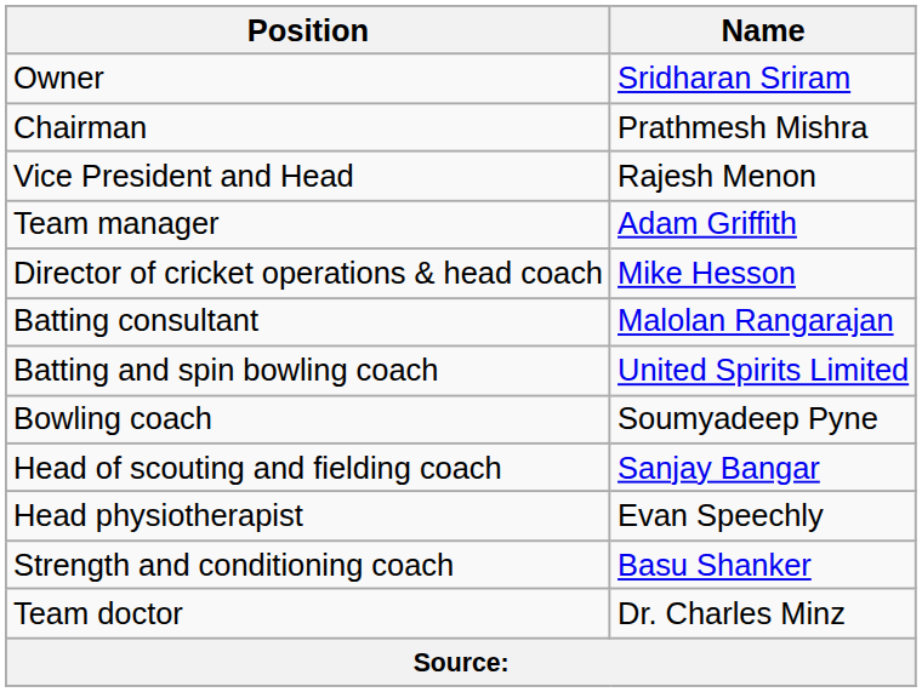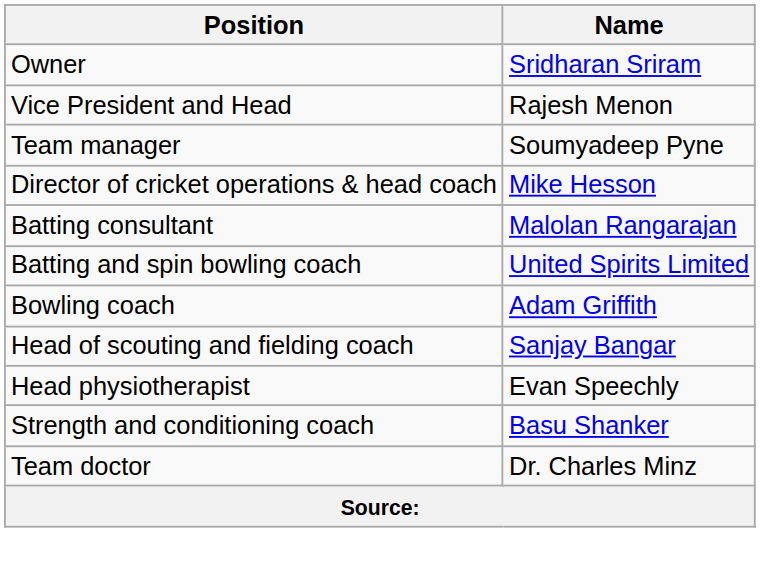 <table class="wikitable"  style="font-size:85%;">
 <tr>
 <th>Position</th>
 <th>Name</th>
 </tr>
 <tr>
 <td>Owner</td>
 <td><a href='#'>Sridharan Sriram</a></td>
 </tr>
 <tr>
-<td>Chairman</td>
-<td>Prathmesh Mishra</td>
-</tr>
-<tr>
 <td>Vice President and Head</td>
 <td>Rajesh Menon</td>
 </tr>
 <tr>
 <td>Team manager</td>
-<td><a href='#'>Adam Griffith</a></td>
+<td>Soumyadeep Pyne</td>
 </tr>
 <tr>
 <td>Director of cricket operations & head coach</td>
 <td><a href='#'>Mike Hesson</a></td>
 </tr>
 <tr>
 <td>Batting consultant</td>
 <td><a href='#'>Malolan Rangarajan</a></td>
 </tr>
 <tr>
 <td>Batting and spin bowling coach</td>
 <td><a href='#'>United Spirits Limited</a></td>
 </tr>
 <tr>
 <td>Bowling coach</td>
-<td>Soumyadeep Pyne</td>
+<td><a href='#'>Adam Griffith</a></td>
 </tr>
 <tr>
 <td>Head of scouting and fielding coach</td>
 <td><a href='#'>Sanjay Bangar</a></td>
 </tr>
 <tr>
 <td>Head physiotherapist</td>
 <td>Evan Speechly</td>
 </tr>
 <tr>
 <td>Strength and conditioning coach</td>
 <td><a href='#'>Basu Shanker</a></td>
 </tr>
 <tr>
 <td>Team doctor</td>
 <td>Dr. Charles Minz</td>
 </tr>
 <tr>
 <th colspan="2" style="text-align: center;"><small>Source: </small></th>
 </tr>
 </table>
